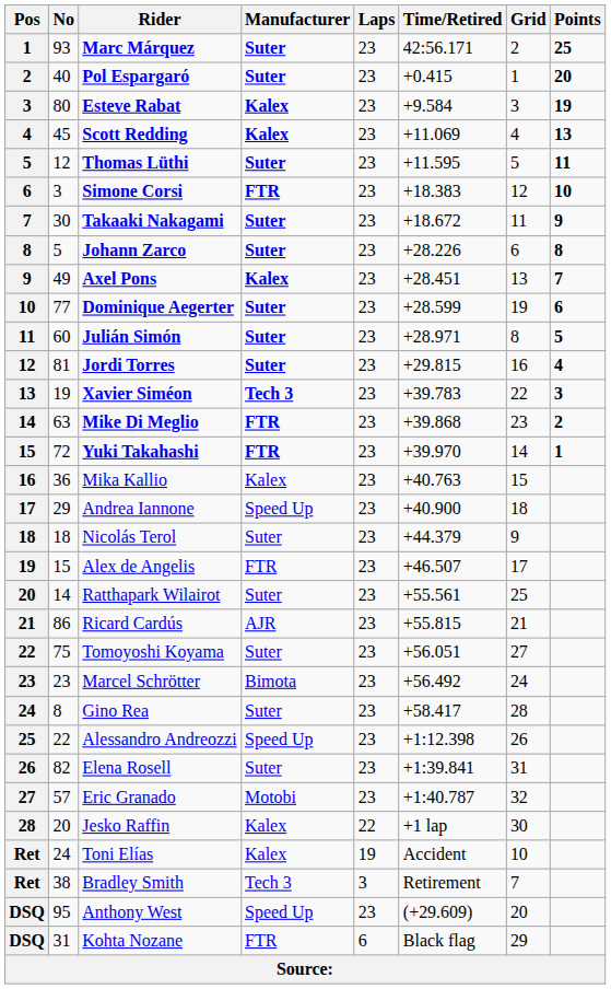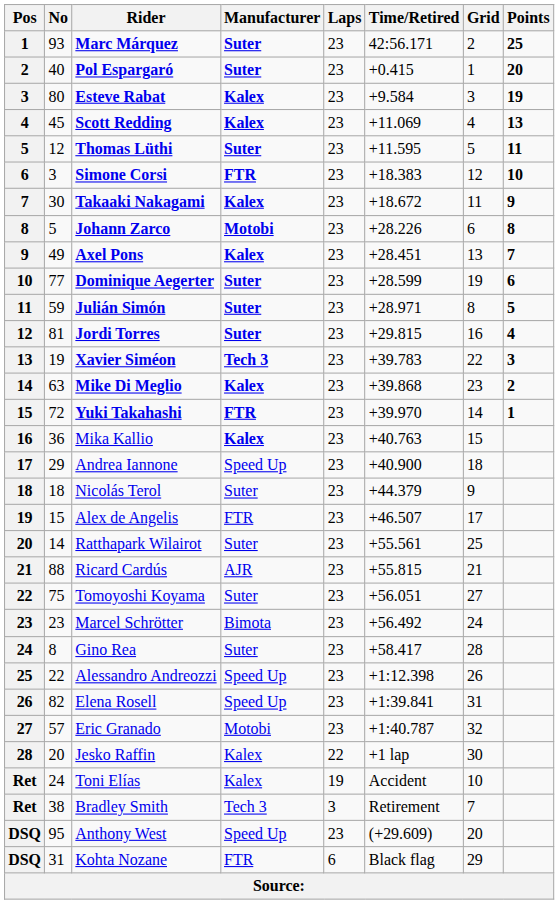 <table class="wikitable" style="font-size: 95%;">
 <tr>
 <th>Pos</th>
 <th>No</th>
 <th>Rider</th>
 <th>Manufacturer</th>
 <th>Laps</th>
 <th>Time/Retired</th>
 <th>Grid</th>
 <th>Points</th>
 </tr>
 <tr>
 <th>1</th>
 <td>93</td>
 <td> <strong><a href='#'>Marc Márquez</a></strong></td>
 <td><strong><a href='#'>Suter</a></strong></td>
 <td>23</td>
 <td>42:56.171</td>
 <td>2</td>
 <td><strong>25</strong></td>
 </tr>
 <tr>
 <th>2</th>
 <td>40</td>
 <td> <strong><a href='#'>Pol Espargaró</a></strong></td>
 <td><strong><a href='#'>Suter</a></strong></td>
 <td>23</td>
 <td>+0.415</td>
 <td>1</td>
 <td><strong>20</strong></td>
 </tr>
 <tr>
 <th>3</th>
 <td>80</td>
 <td> <strong><a href='#'>Esteve Rabat</a></strong></td>
 <td><strong><a href='#'>Kalex</a></strong></td>
 <td>23</td>
 <td>+9.584</td>
 <td>3</td>
 <td><strong>19</strong></td>
 </tr>
 <tr>
 <th>4</th>
 <td>45</td>
 <td> <strong><a href='#'>Scott Redding</a></strong></td>
 <td><strong><a href='#'>Kalex</a></strong></td>
 <td>23</td>
 <td>+11.069</td>
 <td>4</td>
 <td><strong>13</strong></td>
 </tr>
 <tr>
 <th>5</th>
 <td>12</td>
 <td> <strong><a href='#'>Thomas Lüthi</a></strong></td>
 <td><strong><a href='#'>Suter</a></strong></td>
 <td>23</td>
 <td>+11.595</td>
 <td>5</td>
 <td><strong>11</strong></td>
 </tr>
 <tr>
 <th>6</th>
 <td>3</td>
 <td> <strong><a href='#'>Simone Corsi</a></strong></td>
 <td><strong><a href='#'>FTR</a></strong></td>
 <td>23</td>
 <td>+18.383</td>
 <td>12</td>
 <td><strong>10</strong></td>
 </tr>
 <tr>
 <th>7</th>
 <td>30</td>
 <td> <strong><a href='#'>Takaaki Nakagami</a></strong></td>
-<td><strong><a href='#'>Suter</a></strong></td>
+<td><strong><a href='#'>Kalex</a></strong></td>
 <td>23</td>
 <td>+18.672</td>
 <td>11</td>
 <td><strong>9</strong></td>
 </tr>
 <tr>
 <th>8</th>
 <td>5</td>
 <td> <strong><a href='#'>Johann Zarco</a></strong></td>
-<td><strong><a href='#'>Suter</a></strong></td>
+<td><strong><a href='#'>Motobi</a></strong></td>
 <td>23</td>
 <td>+28.226</td>
 <td>6</td>
 <td><strong>8</strong></td>
 </tr>
 <tr>
 <th>9</th>
 <td>49</td>
 <td> <strong><a href='#'>Axel Pons</a></strong></td>
 <td><strong><a href='#'>Kalex</a></strong></td>
 <td>23</td>
 <td>+28.451</td>
 <td>13</td>
 <td><strong>7</strong></td>
 </tr>
 <tr>
 <th>10</th>
 <td>77</td>
 <td> <strong><a href='#'>Dominique Aegerter</a></strong></td>
 <td><strong><a href='#'>Suter</a></strong></td>
 <td>23</td>
 <td>+28.599</td>
 <td>19</td>
 <td><strong>6</strong></td>
 </tr>
 <tr>
 <th>11</th>
-<td>60</td>
+<td>59</td>
 <td> <strong><a href='#'>Julián Simón</a></strong></td>
 <td><strong><a href='#'>Suter</a></strong></td>
 <td>23</td>
 <td>+28.971</td>
 <td>8</td>
 <td><strong>5</strong></td>
 </tr>
 <tr>
 <th>12</th>
 <td>81</td>
 <td> <strong><a href='#'>Jordi Torres</a></strong></td>
 <td><strong><a href='#'>Suter</a></strong></td>
 <td>23</td>
 <td>+29.815</td>
 <td>16</td>
 <td><strong>4</strong></td>
 </tr>
 <tr>
 <th>13</th>
 <td>19</td>
 <td> <strong><a href='#'>Xavier Siméon</a></strong></td>
 <td><strong><a href='#'>Tech 3</a></strong></td>
 <td>23</td>
 <td>+39.783</td>
 <td>22</td>
 <td><strong>3</strong></td>
 </tr>
 <tr>
 <th>14</th>
 <td>63</td>
 <td> <strong><a href='#'>Mike Di Meglio</a></strong></td>
-<td><strong><a href='#'>FTR</a></strong></td>
+<td><strong><a href='#'>Kalex</a></strong></td>
 <td>23</td>
 <td>+39.868</td>
 <td>23</td>
 <td><strong>2</strong></td>
 </tr>
 <tr>
 <th>15</th>
 <td>72</td>
 <td> <strong><a href='#'>Yuki Takahashi</a></strong></td>
 <td><strong><a href='#'>FTR</a></strong></td>
 <td>23</td>
 <td>+39.970</td>
 <td>14</td>
 <td><strong>1</strong></td>
 </tr>
 <tr>
 <th>16</th>
 <td>36</td>
 <td> <a href='#'>Mika Kallio</a></td>
-<td><a href='#'>Kalex</a></td>
+<td><strong><a href='#'>Kalex</a></strong></td>
 <td>23</td>
 <td>+40.763</td>
 <td>15</td>
 <td></td>
 </tr>
 <tr>
 <th>17</th>
 <td>29</td>
 <td> <a href='#'>Andrea Iannone</a></td>
 <td><a href='#'>Speed Up</a></td>
 <td>23</td>
 <td>+40.900</td>
 <td>18</td>
 <td></td>
 </tr>
 <tr>
 <th>18</th>
 <td>18</td>
 <td> <a href='#'>Nicolás Terol</a></td>
 <td><a href='#'>Suter</a></td>
 <td>23</td>
 <td>+44.379</td>
 <td>9</td>
 <td></td>
 </tr>
 <tr>
 <th>19</th>
 <td>15</td>
 <td> <a href='#'>Alex de Angelis</a></td>
 <td><a href='#'>FTR</a></td>
 <td>23</td>
 <td>+46.507</td>
 <td>17</td>
 <td></td>
 </tr>
 <tr>
 <th>20</th>
 <td>14</td>
 <td> <a href='#'>Ratthapark Wilairot</a></td>
 <td><a href='#'>Suter</a></td>
 <td>23</td>
 <td>+55.561</td>
 <td>25</td>
 <td></td>
 </tr>
 <tr>
 <th>21</th>
-<td>86</td>
+<td>88</td>
 <td> <a href='#'>Ricard Cardús</a></td>
 <td><a href='#'>AJR</a></td>
 <td>23</td>
 <td>+55.815</td>
 <td>21</td>
 <td></td>
 </tr>
 <tr>
 <th>22</th>
 <td>75</td>
 <td> <a href='#'>Tomoyoshi Koyama</a></td>
 <td><a href='#'>Suter</a></td>
 <td>23</td>
 <td>+56.051</td>
 <td>27</td>
 <td></td>
 </tr>
 <tr>
 <th>23</th>
 <td>23</td>
 <td> <a href='#'>Marcel Schrötter</a></td>
 <td><a href='#'>Bimota</a></td>
 <td>23</td>
 <td>+56.492</td>
 <td>24</td>
 <td></td>
 </tr>
 <tr>
 <th>24</th>
 <td>8</td>
 <td> <a href='#'>Gino Rea</a></td>
 <td><a href='#'>Suter</a></td>
 <td>23</td>
 <td>+58.417</td>
 <td>28</td>
 <td></td>
 </tr>
 <tr>
 <th>25</th>
 <td>22</td>
 <td> <a href='#'>Alessandro Andreozzi</a></td>
 <td><a href='#'>Speed Up</a></td>
 <td>23</td>
 <td>+1:12.398</td>
 <td>26</td>
 <td></td>
 </tr>
 <tr>
 <th>26</th>
 <td>82</td>
 <td> <a href='#'>Elena Rosell</a></td>
-<td><a href='#'>Suter</a></td>
+<td><a href='#'>Speed Up</a></td>
 <td>23</td>
 <td>+1:39.841</td>
 <td>31</td>
 <td></td>
 </tr>
 <tr>
 <th>27</th>
 <td>57</td>
 <td> <a href='#'>Eric Granado</a></td>
 <td><a href='#'>Motobi</a></td>
 <td>23</td>
 <td>+1:40.787</td>
 <td>32</td>
 <td></td>
 </tr>
 <tr>
 <th>28</th>
 <td>20</td>
 <td> <a href='#'>Jesko Raffin</a></td>
 <td><a href='#'>Kalex</a></td>
 <td>22</td>
 <td>+1 lap</td>
 <td>30</td>
 <td></td>
 </tr>
 <tr>
 <th>Ret</th>
 <td>24</td>
 <td> <a href='#'>Toni Elías</a></td>
 <td><a href='#'>Kalex</a></td>
 <td>19</td>
 <td>Accident</td>
 <td>10</td>
 <td></td>
 </tr>
 <tr>
 <th>Ret</th>
 <td>38</td>
 <td> <a href='#'>Bradley Smith</a></td>
 <td><a href='#'>Tech 3</a></td>
 <td>3</td>
 <td>Retirement</td>
 <td>7</td>
 <td></td>
 </tr>
 <tr>
 <th>DSQ</th>
 <td>95</td>
 <td> <a href='#'>Anthony West</a></td>
 <td><a href='#'>Speed Up</a></td>
 <td>23</td>
 <td>(+29.609)</td>
 <td>20</td>
 <td></td>
 </tr>
 <tr>
 <th>DSQ</th>
 <td>31</td>
 <td> <a href='#'>Kohta Nozane</a></td>
 <td><a href='#'>FTR</a></td>
 <td>6</td>
 <td>Black flag</td>
 <td>29</td>
 <td></td>
 </tr>
 <tr>
 <th colspan=8>Source:</th>
 </tr>
 </table>
